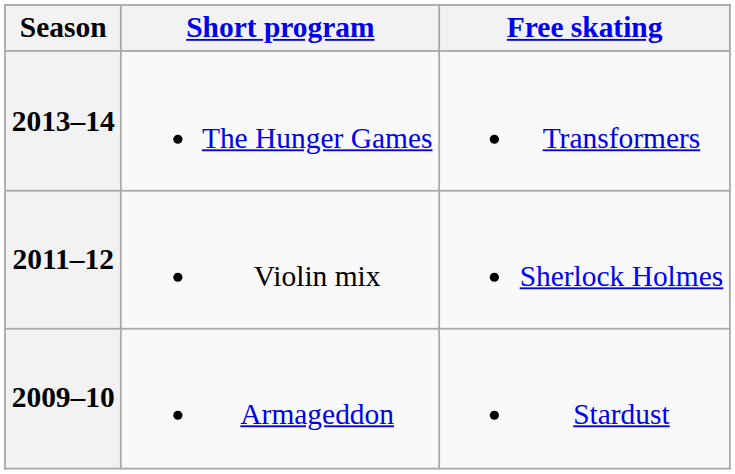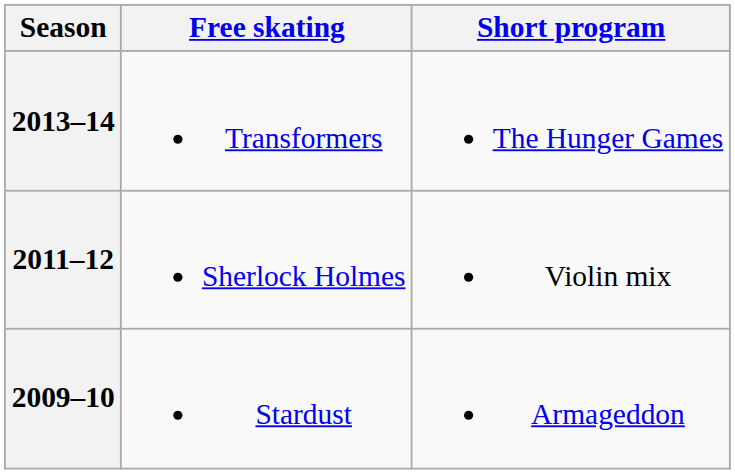 <table class=wikitable style=text-align:center>
 <tr>
 <th>Season</th>
+<th><a href='#'>Free skating</a></th>
 <th><a href='#'>Short program</a></th>
-<th><a href='#'>Free skating</a></th>
 </tr>
 <tr>
 <th>2013–14 <br> </th>
+<td><br><ul><li><a href='#'>Transformers</a> <br></li></ul></td>
 <td><br><ul><li><a href='#'>The Hunger Games</a> <br></li></ul></td>
-<td><br><ul><li><a href='#'>Transformers</a> <br></li></ul></td>
 </tr>
 <tr>
 <th>2011–12 <br> </th>
+<td><br><ul><li><a href='#'>Sherlock Holmes</a> <br></li></ul></td>
 <td><br><ul><li>Violin mix</li></ul></td>
-<td><br><ul><li><a href='#'>Sherlock Holmes</a> <br></li></ul></td>
 </tr>
 <tr>
 <th>2009–10 <br> </th>
+<td><br><ul><li><a href='#'>Stardust</a></li></ul></td>
 <td><br><ul><li><a href='#'>Armageddon</a></li></ul></td>
-<td><br><ul><li><a href='#'>Stardust</a></li></ul></td>
 </tr>
 </table>
